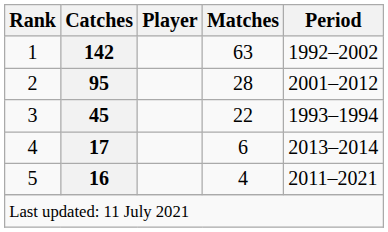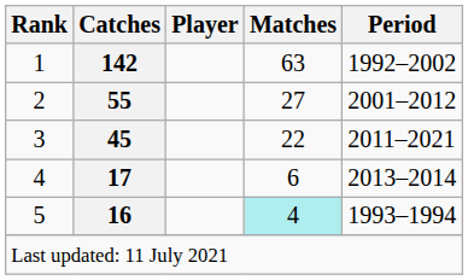 <table class="wikitable plainrowheaders sortable">
 <tr>
 <th scope=col>Rank</th>
 <th scope=col>Catches</th>
 <th scope=col>Player</th>
 <th scope=col>Matches</th>
 <th scope=col>Period</th>
 </tr>
 <tr>
 <td align=center>1</td>
 <th scope=row style=text-align:center;>142</th>
 <td></td>
 <td align=center>63</td>
 <td>1992–2002</td>
 </tr>
 <tr>
 <td align=center>2</td>
-<th scope=row style=text-align:center;>95</th>
+<th scope=row style=text-align:center;>55</th>
 <td></td>
-<td align=center>28</td>
+<td align=center>27</td>
 <td>2001–2012</td>
 </tr>
 <tr>
 <td align=center>3</td>
 <th scope=row style=text-align:center;>45</th>
 <td></td>
 <td align=center>22</td>
-<td>1993–1994</td>
+<td>2011–2021</td>
 </tr>
 <tr>
 <td align=center>4</td>
 <th scope=row style=text-align:center;>17</th>
 <td></td>
 <td align=center>6</td>
 <td>2013–2014</td>
 </tr>
 <tr>
 <td align=center>5</td>
 <th scope=row style=text-align:center;>16</th>
 <td></td>
-<td align=center>4</td>
-<td>2011–2021</td>
+<td align=center style="background: paleturquoise;">4</td>
+<td>1993–1994</td>
 </tr>
 <tr>
 </tr>
 <tr class=sortbottom>
 <td colspan=5><small>Last updated: 11 July 2021</small></td>
 </tr>
 </table>
